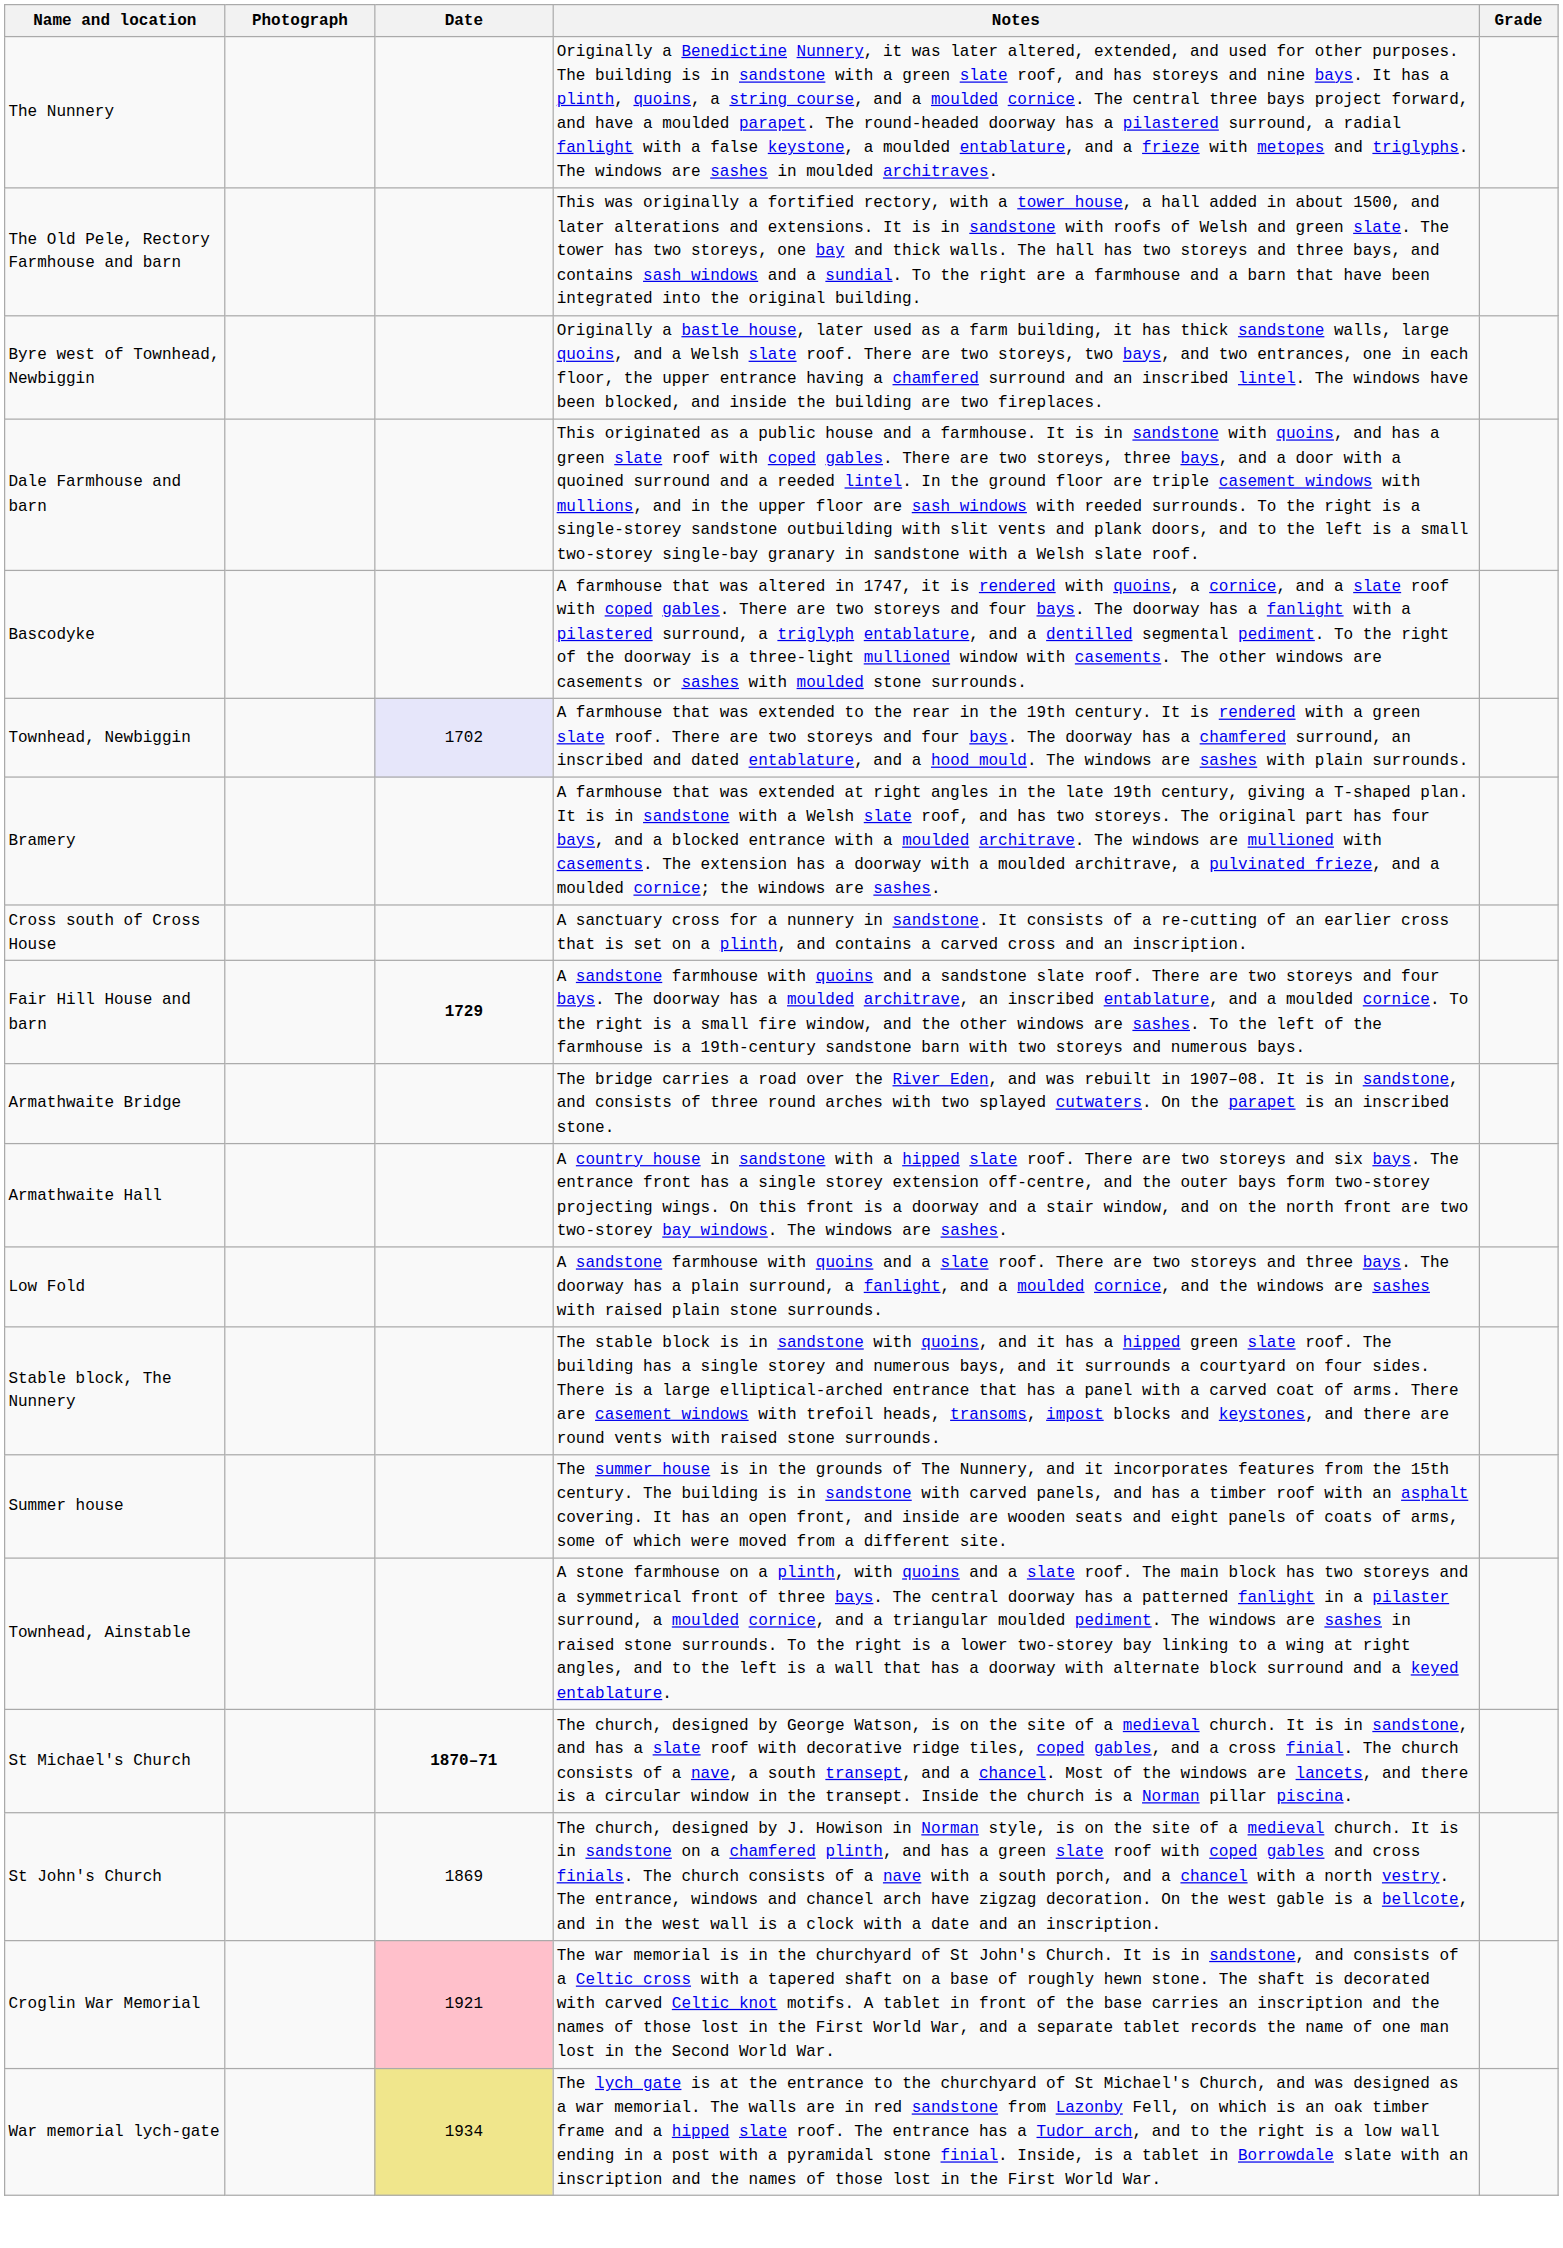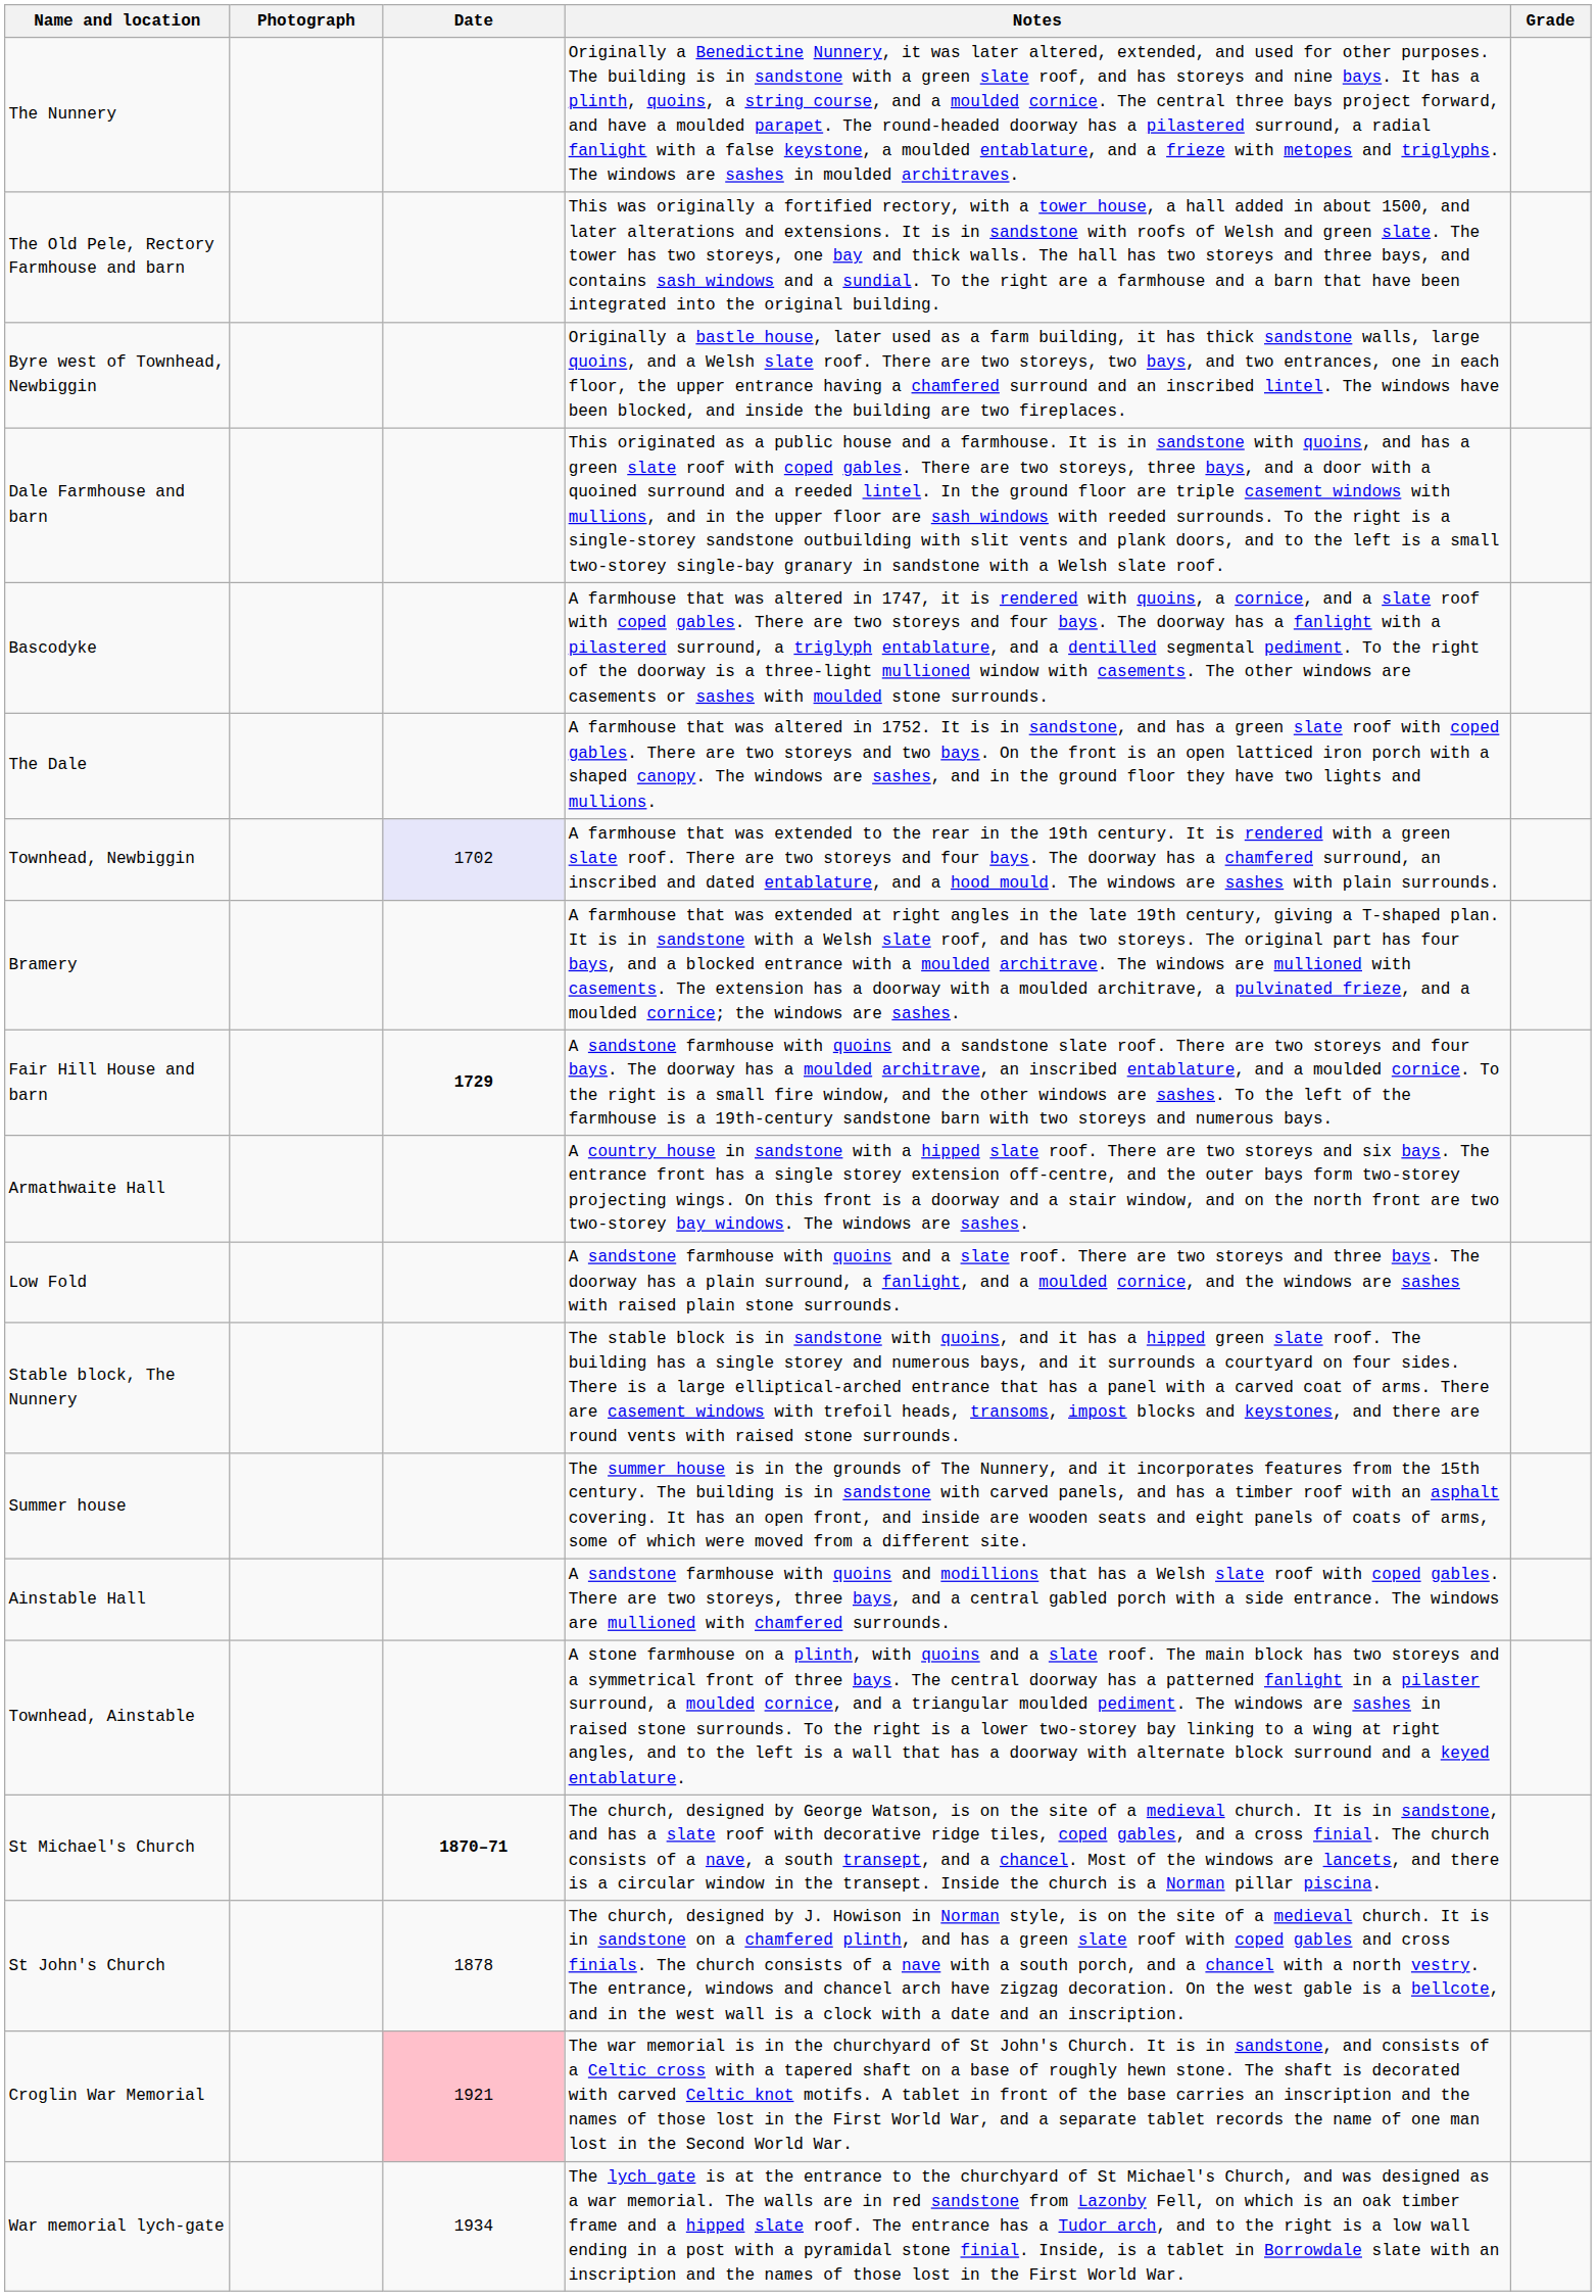 <table class="wikitable sortable plainrowheaders" style="width:100%; border:0; text-align:left; line-height:150%;">
 <tr>
 <th scope="col"  style="width:150px">Name and location</th>
 <th scope="col"  style="width:100px" class="unsortable">Photograph</th>
 <th scope="col"  style="width:120px">Date</th>
 <th scope="col"  style="width:650px" class="unsortable">Notes</th>
 <th scope="col"  style="width:50px">Grade</th>
 </tr>
 <tr>
 <td>The Nunnery<br><small></small></td>
 <td></td>
 <td align="center"></td>
 <td>Originally a <a href='#'>Benedictine</a> <a href='#'>Nunnery</a>, it was later altered, extended, and used for other purposes.  The building is in <a href='#'>sandstone</a> with a green <a href='#'>slate</a> roof, and has  storeys and nine <a href='#'>bays</a>. It has a <a href='#'>plinth</a>, <a href='#'>quoins</a>, a <a href='#'>string course</a>, and a <a href='#'>moulded</a> <a href='#'>cornice</a>.  The central three bays project forward, and have a moulded <a href='#'>parapet</a>.  The round-headed doorway has a <a href='#'>pilastered</a> surround, a radial <a href='#'>fanlight</a> with a false <a href='#'>keystone</a>, a moulded <a href='#'>entablature</a>, and a <a href='#'>frieze</a> with <a href='#'>metopes</a> and <a href='#'>triglyphs</a>.  The windows are <a href='#'>sashes</a> in moulded <a href='#'>architraves</a>.</td>
 <td align="center" ></td>
 </tr>
 <tr>
 <td>The Old Pele, Rectory Farmhouse and barn<br><small></small></td>
 <td></td>
 <td align="center"></td>
 <td>This was originally a fortified rectory, with a <a href='#'>tower house</a>, a hall added in about 1500, and later alterations and extensions.  It is in <a href='#'>sandstone</a> with roofs of Welsh and green <a href='#'>slate</a>.  The tower has two storeys, one <a href='#'>bay</a> and thick walls.  The hall has two storeys and three bays, and contains <a href='#'>sash windows</a> and a <a href='#'>sundial</a>.  To the right are a farmhouse and a barn that have been integrated into the original building.</td>
 <td align="center" ></td>
 </tr>
 <tr>
 <td>Byre west of Townhead, Newbiggin<br><small></small></td>
 <td></td>
 <td align="center"></td>
 <td>Originally a <a href='#'>bastle house</a>, later used as a farm building, it has thick <a href='#'>sandstone</a> walls, large <a href='#'>quoins</a>, and a Welsh <a href='#'>slate</a> roof.  There are two storeys, two <a href='#'>bays</a>, and two entrances, one in each floor, the upper entrance having a <a href='#'>chamfered</a> surround and an inscribed <a href='#'>lintel</a>.  The windows have been blocked, and inside the building are two fireplaces.</td>
 <td align="center" ></td>
 </tr>
 <tr>
 <td>Dale Farmhouse and barn<br><small></small></td>
 <td></td>
 <td align="center"></td>
 <td>This originated as a public house and a farmhouse.  It is in <a href='#'>sandstone</a> with <a href='#'>quoins</a>, and has a green <a href='#'>slate</a> roof with <a href='#'>coped</a> <a href='#'>gables</a>.  There are two storeys, three <a href='#'>bays</a>, and a door with a quoined surround and a reeded <a href='#'>lintel</a>.  In the ground floor are triple <a href='#'>casement windows</a> with <a href='#'>mullions</a>, and in the upper floor are <a href='#'>sash windows</a> with reeded surrounds.  To the right is a single-storey sandstone outbuilding with slit vents and plank doors, and to the left is a small two-storey single-bay granary in sandstone with a Welsh slate roof.</td>
 <td align="center" ></td>
 </tr>
 <tr>
 <td>Bascodyke<br><small></small></td>
 <td></td>
 <td align="center"></td>
 <td>A farmhouse that was altered in 1747, it is <a href='#'>rendered</a> with <a href='#'>quoins</a>, a <a href='#'>cornice</a>, and a <a href='#'>slate</a> roof with <a href='#'>coped</a> <a href='#'>gables</a>.  There are two storeys and four <a href='#'>bays</a>.  The doorway has a <a href='#'>fanlight</a> with a <a href='#'>pilastered</a> surround, a <a href='#'>triglyph</a> <a href='#'>entablature</a>, and a <a href='#'>dentilled</a> segmental <a href='#'>pediment</a>.  To the right of the doorway is a three-light <a href='#'>mullioned</a> window with <a href='#'>casements</a>.  The other windows are casements or <a href='#'>sashes</a> with <a href='#'>moulded</a> stone surrounds.</td>
 <td align="center" ></td>
 </tr>
 <tr>
+<td>The Dale<br><small></small></td>
+<td></td>
+<td align="center"></td>
+<td>A farmhouse that was altered in 1752.  It is in <a href='#'>sandstone</a>, and has a green <a href='#'>slate</a> roof with <a href='#'>coped</a> <a href='#'>gables</a>.  There are two storeys and two <a href='#'>bays</a>.  On the front is an open latticed iron porch with a shaped <a href='#'>canopy</a>.  The windows are <a href='#'>sashes</a>, and in the ground floor they have two lights and <a href='#'>mullions</a>.</td>
+<td align="center" ></td>
+</tr>
+<tr>
 <td>Townhead, Newbiggin<br><small></small></td>
 <td></td>
 <td align="center" style="background: lavender;">1702</td>
 <td>A farmhouse that was extended to the rear in the 19th century.  It is <a href='#'>rendered</a> with a green <a href='#'>slate</a> roof.  There are two storeys and four <a href='#'>bays</a>.  The doorway has a <a href='#'>chamfered</a> surround, an inscribed and dated <a href='#'>entablature</a>, and a <a href='#'>hood mould</a>.  The windows are <a href='#'>sashes</a> with plain surrounds.</td>
 <td align="center" ></td>
 </tr>
 <tr>
 <td>Bramery<br><small></small></td>
 <td></td>
 <td align="center"></td>
 <td>A farmhouse that was extended at right angles in the late 19th century, giving a T-shaped plan.  It is in <a href='#'>sandstone</a> with a Welsh <a href='#'>slate</a> roof, and has two storeys.  The original part has four <a href='#'>bays</a>, and a blocked entrance with a <a href='#'>moulded</a> <a href='#'>architrave</a>.  The windows are <a href='#'>mullioned</a> with <a href='#'>casements</a>.  The extension has a doorway with a moulded architrave, a <a href='#'>pulvinated frieze</a>, and a moulded <a href='#'>cornice</a>; the windows are <a href='#'>sashes</a>.</td>
 <td align="center" ></td>
 </tr>
 <tr>
-<td>Cross south of Cross House<br><small></small></td>
-<td></td>
-<td align="center"></td>
-<td>A sanctuary cross for a nunnery in <a href='#'>sandstone</a>.  It consists of a re-cutting of an earlier cross that is set on a <a href='#'>plinth</a>, and contains a carved cross and an inscription.</td>
-<td align="center" ></td>
-</tr>
-<tr>
 <td>Fair Hill House and barn<br><small></small></td>
 <td></td>
 <td align="center"><strong>1729</strong></td>
 <td>A <a href='#'>sandstone</a> farmhouse with <a href='#'>quoins</a> and a sandstone slate roof.  There are two storeys and four <a href='#'>bays</a>.  The doorway has a <a href='#'>moulded</a> <a href='#'>architrave</a>, an inscribed <a href='#'>entablature</a>, and a moulded <a href='#'>cornice</a>.  To the right is a small fire window, and the other windows are <a href='#'>sashes</a>.  To the left of the farmhouse is a 19th-century sandstone barn with two storeys and numerous bays.</td>
-<td align="center" ></td>
-</tr>
-<tr>
-<td>Armathwaite Bridge<br><small></small></td>
-<td></td>
-<td align="center"></td>
-<td>The bridge carries a road over the <a href='#'>River Eden</a>, and was rebuilt in 1907–08.  It is in <a href='#'>sandstone</a>, and consists of three round arches with two splayed <a href='#'>cutwaters</a>.  On the <a href='#'>parapet</a> is an inscribed stone.</td>
 <td align="center" ></td>
 </tr>
 <tr>
 <td>Armathwaite Hall<br><small></small></td>
 <td></td>
 <td align="center"></td>
 <td>A <a href='#'>country house</a> in <a href='#'>sandstone</a> with a <a href='#'>hipped</a> <a href='#'>slate</a> roof.  There are two storeys and six <a href='#'>bays</a>.  The entrance front has a single storey extension off-centre, and the outer bays form two-storey projecting wings.  On this front is a doorway and a stair window, and on the north front are two two-storey <a href='#'>bay windows</a>.  The windows are <a href='#'>sashes</a>.</td>
 <td align="center" ></td>
 </tr>
 <tr>
 <td>Low Fold<br><small></small></td>
 <td></td>
 <td align="center"></td>
 <td>A <a href='#'>sandstone</a> farmhouse with <a href='#'>quoins</a> and a <a href='#'>slate</a> roof.  There are two storeys and three <a href='#'>bays</a>.  The doorway has a plain surround, a <a href='#'>fanlight</a>, and a <a href='#'>moulded</a> <a href='#'>cornice</a>, and the windows are <a href='#'>sashes</a> with raised plain stone surrounds.</td>
 <td align="center" ></td>
 </tr>
 <tr>
 <td>Stable block, The Nunnery<br><small></small></td>
 <td></td>
 <td align="center"></td>
 <td>The stable block is in <a href='#'>sandstone</a> with <a href='#'>quoins</a>, and it has a <a href='#'>hipped</a> green <a href='#'>slate</a> roof.  The building has a single storey and numerous bays, and it surrounds a courtyard on four sides.  There is a large elliptical-arched entrance that has a panel with a carved coat of arms.  There are <a href='#'>casement windows</a> with trefoil heads, <a href='#'>transoms</a>, <a href='#'>impost</a> blocks and <a href='#'>keystones</a>, and there are round vents with raised stone surrounds.</td>
 <td align="center" ></td>
 </tr>
 <tr>
 <td>Summer house<br><small></small></td>
 <td></td>
 <td align="center"></td>
 <td>The <a href='#'>summer house</a> is in the grounds of The Nunnery, and it incorporates features from the 15th century.  The building is in <a href='#'>sandstone</a> with carved panels, and has a timber roof with an <a href='#'>asphalt</a> covering.  It has an open front, and inside are wooden seats and eight panels of coats of arms, some of which were moved from a different site.</td>
 <td align="center" ></td>
 </tr>
 <tr>
+<td>Ainstable Hall<br><small></small></td>
+<td></td>
+<td align="center"></td>
+<td>A <a href='#'>sandstone</a> farmhouse with <a href='#'>quoins</a> and <a href='#'>modillions</a> that has a Welsh <a href='#'>slate</a> roof with <a href='#'>coped</a> <a href='#'>gables</a>.  There are two storeys, three <a href='#'>bays</a>, and a central gabled porch with a side entrance.  The windows are <a href='#'>mullioned</a> with <a href='#'>chamfered</a> surrounds.</td>
+<td align="center" ></td>
+</tr>
+<tr>
 <td>Townhead, Ainstable<br><small></small></td>
 <td></td>
 <td align="center"></td>
 <td>A stone farmhouse on a <a href='#'>plinth</a>, with <a href='#'>quoins</a> and a <a href='#'>slate</a> roof.  The main block has two storeys and a symmetrical front of three <a href='#'>bays</a>.  The central doorway has a patterned <a href='#'>fanlight</a> in a <a href='#'>pilaster</a> surround, a <a href='#'>moulded</a> <a href='#'>cornice</a>, and a triangular moulded <a href='#'>pediment</a>.  The windows are <a href='#'>sashes</a> in raised stone surrounds.  To the right is a lower two-storey bay linking to a wing at right angles, and to the left is a wall that has a doorway with alternate block surround and a <a href='#'>keyed</a> <a href='#'>entablature</a>.</td>
 <td align="center" ></td>
 </tr>
 <tr>
 <td>St Michael's Church<br><small></small></td>
 <td></td>
 <td align="center"><strong>1870–71</strong></td>
 <td>The church, designed by George Watson, is on the site of a <a href='#'>medieval</a> church.  It is in <a href='#'>sandstone</a>, and has a <a href='#'>slate</a> roof with decorative ridge tiles, <a href='#'>coped</a> <a href='#'>gables</a>, and a cross <a href='#'>finial</a>.  The church consists of a <a href='#'>nave</a>, a south <a href='#'>transept</a>, and a <a href='#'>chancel</a>.  Most of the windows are <a href='#'>lancets</a>, and there is a circular window in the transept.  Inside the church is a <a href='#'>Norman</a> pillar <a href='#'>piscina</a>.</td>
 <td align="center" ></td>
 </tr>
 <tr>
 <td>St John's Church<br><small></small></td>
 <td></td>
-<td align="center">1869</td>
+<td align="center">1878</td>
 <td>The church, designed by J. Howison in <a href='#'>Norman</a> style, is on the site of a <a href='#'>medieval</a> church.  It is in <a href='#'>sandstone</a> on a <a href='#'>chamfered</a> <a href='#'>plinth</a>, and has a green <a href='#'>slate</a> roof with <a href='#'>coped</a> <a href='#'>gables</a> and cross <a href='#'>finials</a>.  The church consists of a <a href='#'>nave</a> with a south porch, and a <a href='#'>chancel</a> with a north <a href='#'>vestry</a>.  The entrance, windows and chancel arch have zigzag decoration.  On the west gable is a <a href='#'>bellcote</a>, and in the west wall is a clock with a date and an inscription.</td>
 <td align="center" ></td>
 </tr>
 <tr>
 <td>Croglin War Memorial<br><small></small></td>
 <td></td>
 <td align="center" style="background: pink;">1921</td>
 <td>The war memorial is in the churchyard of St John's Church.  It is in <a href='#'>sandstone</a>, and consists of a <a href='#'>Celtic cross</a> with a tapered shaft on a base of roughly hewn stone.  The shaft is decorated with carved <a href='#'>Celtic knot</a> motifs.  A tablet in front of the base carries an inscription and the names of those lost in the First World War, and a separate tablet records the name of one man lost in the Second World War.</td>
 <td align="center" ></td>
 </tr>
 <tr>
 <td>War memorial lych-gate<br><small></small></td>
 <td></td>
-<td align="center" style="background: khaki;">1934</td>
+<td align="center">1934</td>
 <td>The <a href='#'>lych gate</a> is at the entrance to the churchyard of St Michael's Church, and was designed as a war memorial.  The walls are in red <a href='#'>sandstone</a> from <a href='#'>Lazonby</a> Fell, on which is an oak timber frame and a <a href='#'>hipped</a> <a href='#'>slate</a> roof.  The entrance has a <a href='#'>Tudor arch</a>, and to the right is a low wall ending in a post with a pyramidal stone <a href='#'>finial</a>.  Inside, is a tablet in <a href='#'>Borrowdale</a> slate with an inscription and the names of those lost in the First World War.</td>
 <td align="center" ></td>
 </tr>
 <tr>
 </tr>
 </table>
